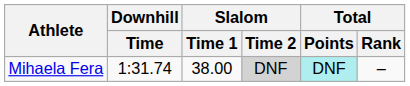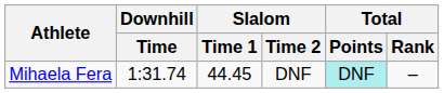 <table class="wikitable" style="font-size:90%">
 <tr>
 <th rowspan="2">Athlete</th>
 <th>Downhill</th>
 <th colspan="2">Slalom</th>
 <th colspan="2">Total</th>
 </tr>
 <tr>
 <th>Time</th>
 <th>Time 1</th>
 <th>Time 2</th>
 <th>Points</th>
 <th>Rank</th>
 </tr>
 <tr>
 <td><a href='#'>Mihaela Fera</a></td>
 <td align="center">1:31.74</td>
-<td align="center">38.00</td>
-<td align="center" style="background: lightgrey;">DNF</td>
+<td align="center">44.45</td>
+<td align="center">DNF</td>
 <td align="center" style="background: paleturquoise;">DNF</td>
 <td align="center">–</td>
 </tr>
 </table>
